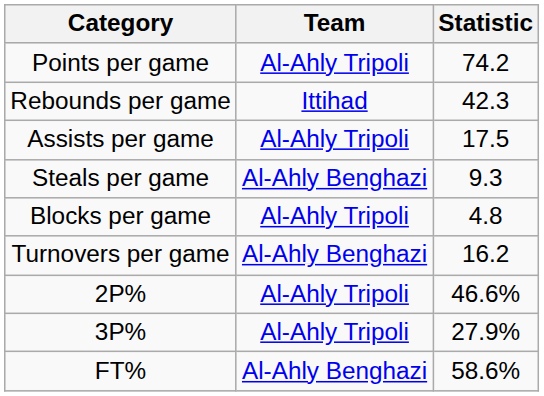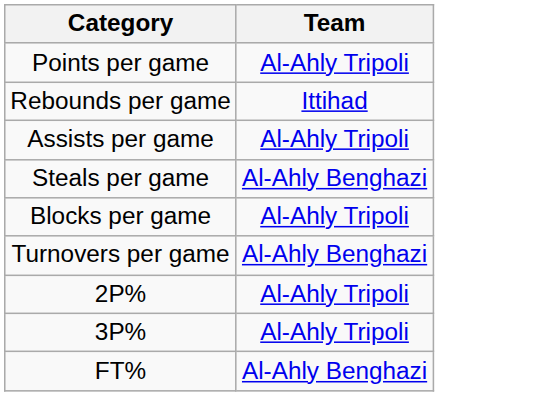 <table class="wikitable" style="text-align:center">
 <tr>
 <th>Category</th>
 <th>Team</th>
-<th>Statistic</th>
 </tr>
 <tr>
 <td>Points per game</td>
 <td><a href='#'>Al-Ahly Tripoli</a></td>
-<td>74.2</td>
 </tr>
 <tr>
 <td>Rebounds per game</td>
 <td><a href='#'>Ittihad</a></td>
-<td>42.3</td>
 </tr>
 <tr>
 <td>Assists per game</td>
 <td><a href='#'>Al-Ahly Tripoli</a></td>
-<td>17.5</td>
 </tr>
 <tr>
 <td>Steals per game</td>
 <td><a href='#'>Al-Ahly Benghazi</a></td>
-<td>9.3</td>
 </tr>
 <tr>
 <td>Blocks per game</td>
 <td><a href='#'>Al-Ahly Tripoli</a></td>
-<td>4.8</td>
 </tr>
 <tr>
 <td>Turnovers per game</td>
 <td><a href='#'>Al-Ahly Benghazi</a></td>
-<td>16.2</td>
 </tr>
 <tr>
 <td>2P%</td>
 <td><a href='#'>Al-Ahly Tripoli</a></td>
-<td>46.6%</td>
 </tr>
 <tr>
 <td>3P%</td>
 <td><a href='#'>Al-Ahly Tripoli</a></td>
-<td>27.9%</td>
 </tr>
 <tr>
 <td>FT%</td>
 <td><a href='#'>Al-Ahly Benghazi</a></td>
-<td>58.6%</td>
 </tr>
 </table>
